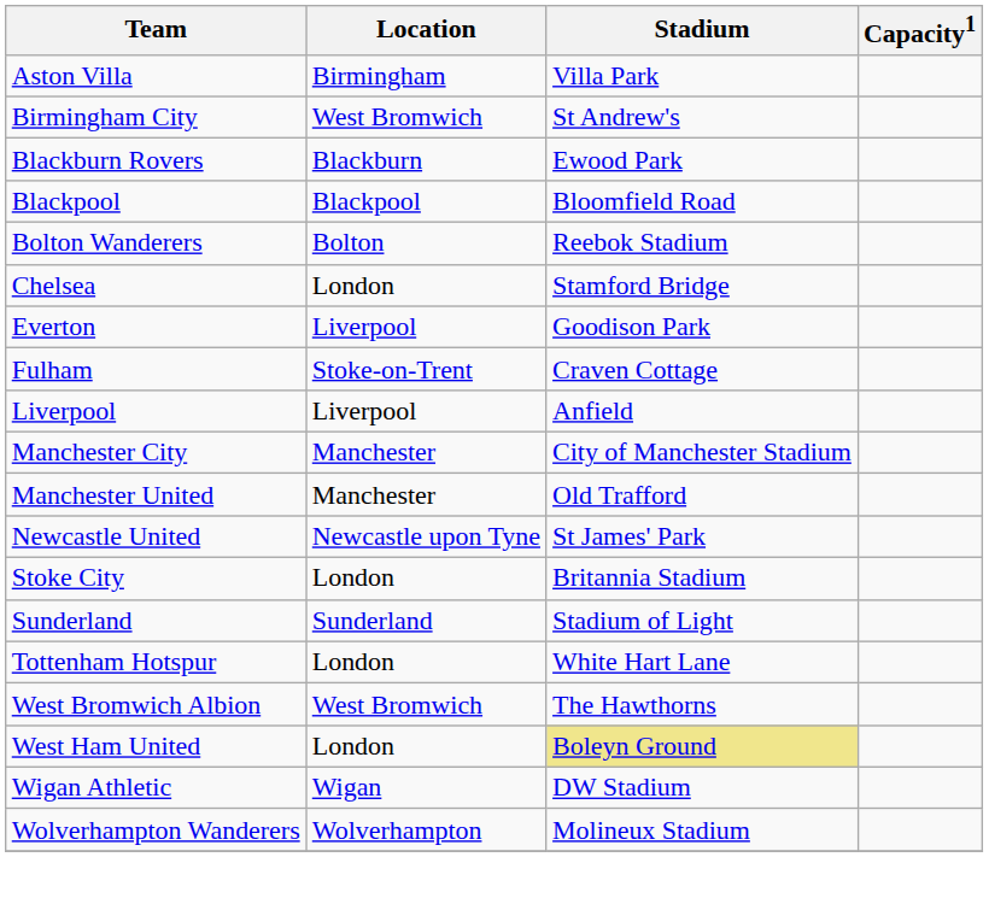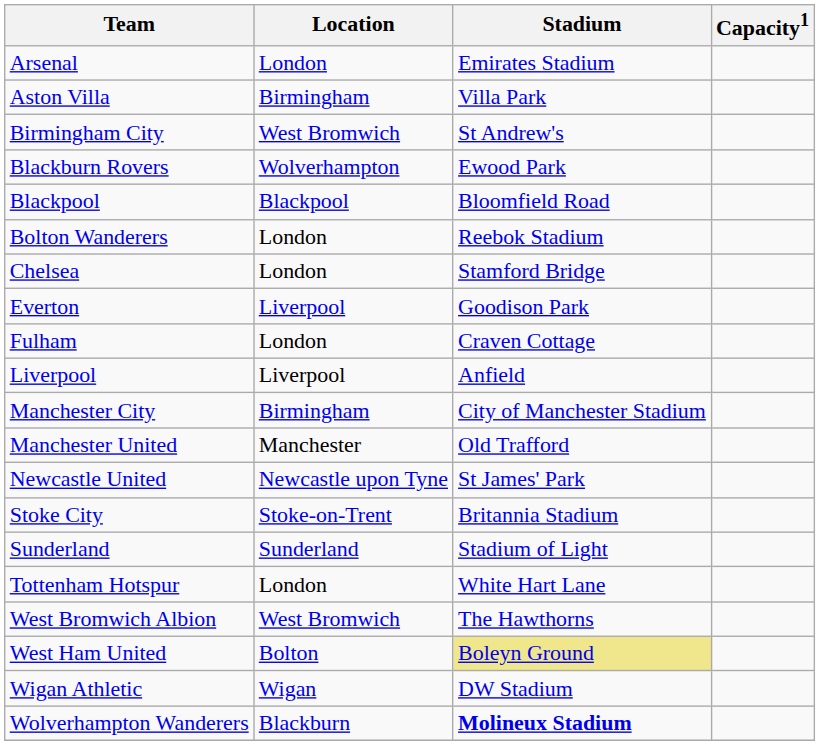 <table class="wikitable sortable" style="text-align: left;">
 <tr>
 <th>Team</th>
 <th>Location</th>
 <th>Stadium</th>
 <th>Capacity<sup>1</sup></th>
+</tr>
+<tr>
+<td><a href='#'>Arsenal</a></td>
+<td><a href='#'>London</a> </td>
+<td><a href='#'>Emirates Stadium</a></td>
+<td></td>
 </tr>
 <tr>
 <td><a href='#'>Aston Villa</a></td>
 <td><a href='#'>Birmingham</a> </td>
 <td><a href='#'>Villa Park</a></td>
 <td></td>
 </tr>
 <tr>
 <td><a href='#'>Birmingham City</a></td>
 <td><a href='#'>West Bromwich</a></td>
 <td><a href='#'>St Andrew's</a></td>
 <td></td>
 </tr>
 <tr>
 <td><a href='#'>Blackburn Rovers</a></td>
-<td><a href='#'>Blackburn</a></td>
+<td><a href='#'>Wolverhampton</a></td>
 <td><a href='#'>Ewood Park</a></td>
 <td></td>
 </tr>
 <tr>
 <td><a href='#'>Blackpool</a></td>
 <td><a href='#'>Blackpool</a></td>
 <td><a href='#'>Bloomfield Road</a></td>
 <td></td>
 </tr>
 <tr>
 <td><a href='#'>Bolton Wanderers</a></td>
-<td><a href='#'>Bolton</a></td>
+<td>London </td>
 <td><a href='#'>Reebok Stadium</a></td>
 <td></td>
 </tr>
 <tr>
 <td><a href='#'>Chelsea</a></td>
 <td>London </td>
 <td><a href='#'>Stamford Bridge</a></td>
 <td></td>
 </tr>
 <tr>
 <td><a href='#'>Everton</a></td>
 <td><a href='#'>Liverpool</a> </td>
 <td><a href='#'>Goodison Park</a></td>
 <td></td>
 </tr>
 <tr>
 <td><a href='#'>Fulham</a></td>
-<td><a href='#'>Stoke-on-Trent</a></td>
+<td>London </td>
 <td><a href='#'>Craven Cottage</a></td>
 <td></td>
 </tr>
 <tr>
 <td><a href='#'>Liverpool</a></td>
 <td>Liverpool </td>
 <td><a href='#'>Anfield</a></td>
 <td></td>
 </tr>
 <tr>
 <td><a href='#'>Manchester City</a></td>
-<td><a href='#'>Manchester</a> </td>
+<td><a href='#'>Birmingham</a> </td>
 <td><a href='#'>City of Manchester Stadium</a></td>
 <td></td>
 </tr>
 <tr>
 <td><a href='#'>Manchester United</a></td>
 <td>Manchester </td>
 <td><a href='#'>Old Trafford</a></td>
 <td></td>
 </tr>
 <tr>
 <td><a href='#'>Newcastle United</a></td>
 <td><a href='#'>Newcastle upon Tyne</a></td>
 <td><a href='#'>St James' Park</a></td>
 <td></td>
 </tr>
 <tr>
 <td><a href='#'>Stoke City</a></td>
-<td>London </td>
+<td><a href='#'>Stoke-on-Trent</a></td>
 <td><a href='#'>Britannia Stadium</a></td>
 <td></td>
 </tr>
 <tr>
 <td><a href='#'>Sunderland</a></td>
 <td><a href='#'>Sunderland</a></td>
 <td><a href='#'>Stadium of Light</a></td>
 <td></td>
 </tr>
 <tr>
 <td><a href='#'>Tottenham Hotspur</a></td>
 <td>London </td>
 <td><a href='#'>White Hart Lane</a></td>
 <td></td>
 </tr>
 <tr>
 <td><a href='#'>West Bromwich Albion</a></td>
 <td><a href='#'>West Bromwich</a></td>
 <td><a href='#'>The Hawthorns</a></td>
 <td></td>
 </tr>
 <tr>
 <td><a href='#'>West Ham United</a></td>
-<td>London </td>
+<td><a href='#'>Bolton</a></td>
 <td style="background: khaki;"><a href='#'>Boleyn Ground</a></td>
 <td></td>
 </tr>
 <tr>
 <td><a href='#'>Wigan Athletic</a></td>
 <td><a href='#'>Wigan</a></td>
 <td><a href='#'>DW Stadium</a></td>
 <td></td>
 </tr>
 <tr>
 <td><a href='#'>Wolverhampton Wanderers</a></td>
-<td><a href='#'>Wolverhampton</a></td>
-<td><a href='#'>Molineux Stadium</a></td>
+<td><a href='#'>Blackburn</a></td>
+<td><strong><a href='#'>Molineux Stadium</a></strong></td>
 <td></td>
 </tr>
 <tr>
 </tr>
 </table>
